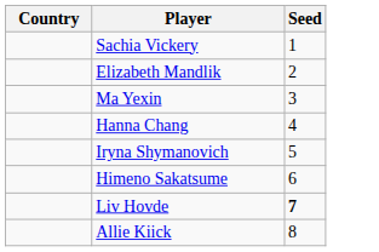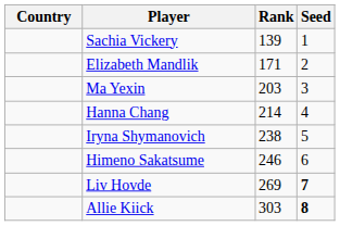 <table class="wikitable">
 <tr>
 <th width="75">Country</th>
 <th width="175">Player</th>
+<th>Rank</th>
 <th>Seed</th>
 </tr>
 <tr>
 <td></td>
 <td><a href='#'>Sachia Vickery</a></td>
+<td>139</td>
 <td>1</td>
 </tr>
 <tr>
 <td></td>
 <td><a href='#'>Elizabeth Mandlik</a></td>
+<td>171</td>
 <td>2</td>
 </tr>
 <tr>
 <td></td>
 <td><a href='#'>Ma Yexin</a></td>
+<td>203</td>
 <td>3</td>
 </tr>
 <tr>
 <td></td>
 <td><a href='#'>Hanna Chang</a></td>
+<td>214</td>
 <td>4</td>
 </tr>
 <tr>
 <td></td>
 <td><a href='#'>Iryna Shymanovich</a></td>
+<td>238</td>
 <td>5</td>
 </tr>
 <tr>
 <td></td>
 <td><a href='#'>Himeno Sakatsume</a></td>
+<td>246</td>
 <td>6</td>
 </tr>
 <tr>
 <td></td>
 <td><a href='#'>Liv Hovde</a></td>
+<td>269</td>
 <td><strong>7</strong></td>
 </tr>
 <tr>
 <td></td>
 <td><a href='#'>Allie Kiick</a></td>
-<td>8</td>
+<td>303</td>
+<td><strong>8</strong></td>
 </tr>
 </table>
